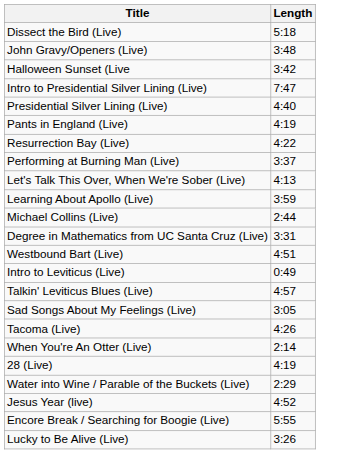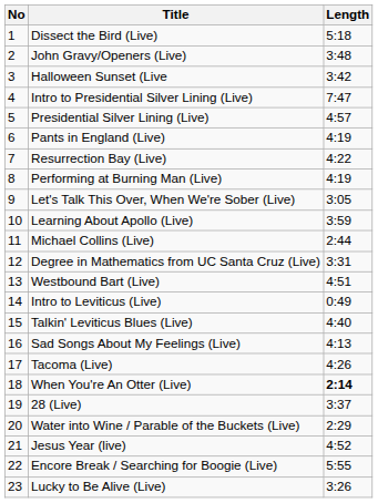 <table class="wikitable">
 <tr>
+<th>No</th>
 <th>Title</th>
 <th>Length</th>
 </tr>
 <tr>
+<td>1</td>
 <td>Dissect the Bird (Live)</td>
 <td>5:18</td>
 </tr>
 <tr>
+<td>2</td>
 <td>John Gravy/Openers (Live)</td>
 <td>3:48</td>
 </tr>
 <tr>
+<td>3</td>
 <td>Halloween Sunset (Live</td>
 <td>3:42</td>
 </tr>
 <tr>
+<td>4</td>
 <td>Intro to Presidential Silver Lining (Live)</td>
 <td>7:47</td>
 </tr>
 <tr>
+<td>5</td>
 <td>Presidential Silver Lining (Live)</td>
-<td>4:40</td>
+<td>4:57</td>
 </tr>
 <tr>
+<td>6</td>
 <td>Pants in England (Live)</td>
 <td>4:19</td>
 </tr>
 <tr>
+<td>7</td>
 <td>Resurrection Bay (Live)</td>
 <td>4:22</td>
 </tr>
 <tr>
+<td>8</td>
 <td>Performing at Burning Man (Live)</td>
-<td>3:37</td>
+<td>4:19</td>
 </tr>
 <tr>
+<td>9</td>
 <td>Let's Talk This Over, When We're Sober (Live)</td>
-<td>4:13</td>
+<td>3:05</td>
 </tr>
 <tr>
+<td>10</td>
 <td>Learning About Apollo (Live)</td>
 <td>3:59</td>
 </tr>
 <tr>
+<td>11</td>
 <td>Michael Collins (Live)</td>
 <td>2:44</td>
 </tr>
 <tr>
+<td>12</td>
 <td>Degree in Mathematics from UC Santa Cruz (Live)</td>
 <td>3:31</td>
 </tr>
 <tr>
+<td>13</td>
 <td>Westbound Bart (Live)</td>
 <td>4:51</td>
 </tr>
 <tr>
+<td>14</td>
 <td>Intro to Leviticus (Live)</td>
 <td>0:49</td>
 </tr>
 <tr>
+<td>15</td>
 <td>Talkin' Leviticus Blues (Live)</td>
-<td>4:57</td>
+<td>4:40</td>
 </tr>
 <tr>
+<td>16</td>
 <td>Sad Songs About My Feelings (Live)</td>
-<td>3:05</td>
+<td>4:13</td>
 </tr>
 <tr>
+<td>17</td>
 <td>Tacoma (Live)</td>
 <td>4:26</td>
 </tr>
 <tr>
+<td>18</td>
 <td>When You're An Otter (Live)</td>
-<td>2:14</td>
+<td><strong>2:14</strong></td>
 </tr>
 <tr>
+<td>19</td>
 <td>28 (Live)</td>
-<td>4:19</td>
+<td>3:37</td>
 </tr>
 <tr>
+<td>20</td>
 <td>Water into Wine / Parable of the Buckets (Live)</td>
 <td>2:29</td>
 </tr>
 <tr>
+<td>21</td>
 <td>Jesus Year (live)</td>
 <td>4:52</td>
 </tr>
 <tr>
+<td>22</td>
 <td>Encore Break / Searching for Boogie (Live)</td>
 <td>5:55</td>
 </tr>
 <tr>
+<td>23</td>
 <td>Lucky to Be Alive (Live)</td>
 <td>3:26</td>
 </tr>
 </table>
